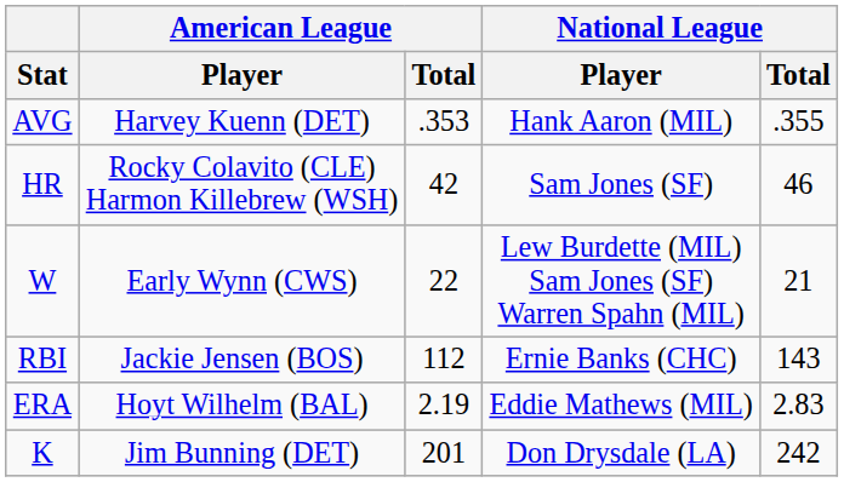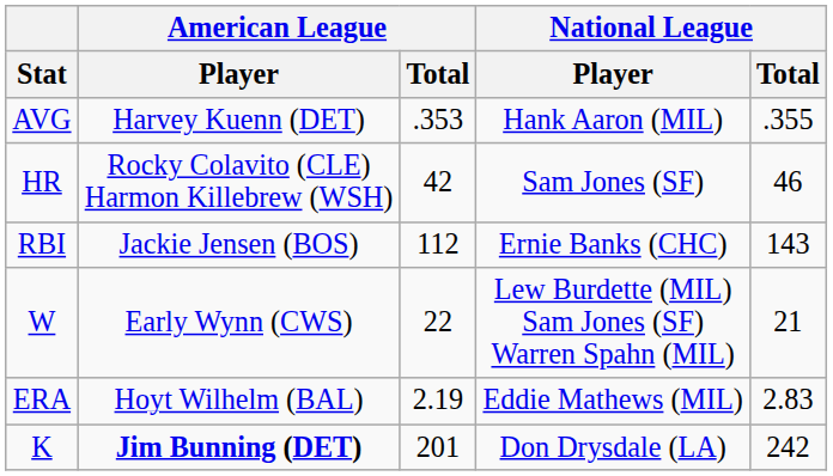 <table class="wikitable" style="text-align:center;">
 <tr>
 <th></th>
 <th colspan="2"><a href='#'>American League</a></th>
 <th colspan="2"><a href='#'>National League</a></th>
 </tr>
 <tr>
 <th>Stat</th>
 <th>Player</th>
 <th>Total</th>
 <th>Player</th>
 <th>Total</th>
 </tr>
 <tr>
 <td><a href='#'>AVG</a></td>
 <td><a href='#'>Harvey Kuenn</a> (<a href='#'>DET</a>)</td>
 <td>.353</td>
 <td><a href='#'>Hank Aaron</a> (<a href='#'>MIL</a>)</td>
 <td>.355</td>
 </tr>
 <tr>
 <td><a href='#'>HR</a></td>
 <td><a href='#'>Rocky Colavito</a> (<a href='#'>CLE</a>)<br><a href='#'>Harmon Killebrew</a> (<a href='#'>WSH</a>)</td>
 <td>42</td>
 <td><a href='#'>Sam Jones</a> (<a href='#'>SF</a>)</td>
 <td>46</td>
 </tr>
 <tr>
+<td><a href='#'>RBI</a></td>
+<td><a href='#'>Jackie Jensen</a> (<a href='#'>BOS</a>)</td>
+<td>112</td>
+<td><a href='#'>Ernie Banks</a> (<a href='#'>CHC</a>)</td>
+<td>143</td>
+</tr>
+<tr>
 <td><a href='#'>W</a></td>
 <td><a href='#'>Early Wynn</a> (<a href='#'>CWS</a>)</td>
 <td>22</td>
 <td><a href='#'>Lew Burdette</a> (<a href='#'>MIL</a>)<br><a href='#'>Sam Jones</a> (<a href='#'>SF</a>)<br><a href='#'>Warren Spahn</a> (<a href='#'>MIL</a>)</td>
 <td>21</td>
-</tr>
-<tr>
-<td><a href='#'>RBI</a></td>
-<td><a href='#'>Jackie Jensen</a> (<a href='#'>BOS</a>)</td>
-<td>112</td>
-<td><a href='#'>Ernie Banks</a> (<a href='#'>CHC</a>)</td>
-<td>143</td>
 </tr>
 <tr>
 <td><a href='#'>ERA</a></td>
 <td><a href='#'>Hoyt Wilhelm</a> (<a href='#'>BAL</a>)</td>
 <td>2.19</td>
 <td><a href='#'>Eddie Mathews</a> (<a href='#'>MIL</a>)</td>
 <td>2.83</td>
 </tr>
 <tr>
 <td><a href='#'>K</a></td>
-<td><a href='#'>Jim Bunning</a> (<a href='#'>DET</a>)</td>
+<td><strong><a href='#'>Jim Bunning</a> (<a href='#'>DET</a>)</strong></td>
 <td>201</td>
 <td><a href='#'>Don Drysdale</a> (<a href='#'>LA</a>)</td>
 <td>242</td>
 </tr>
 </table>
